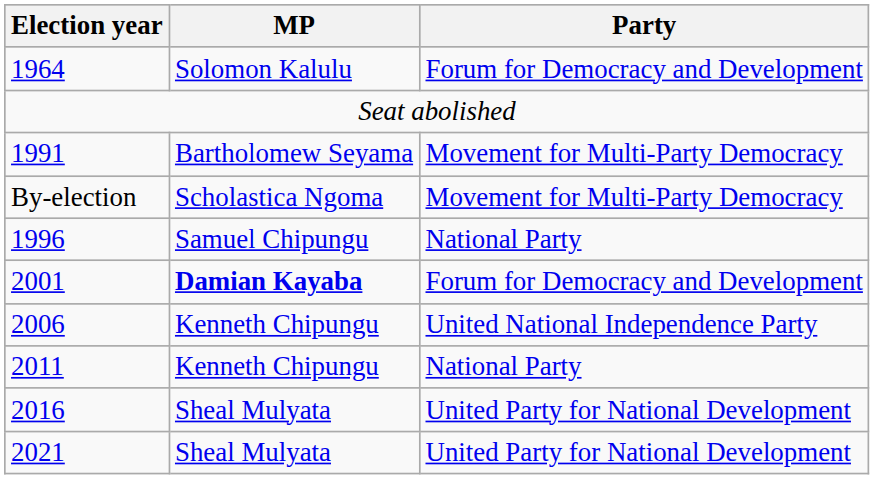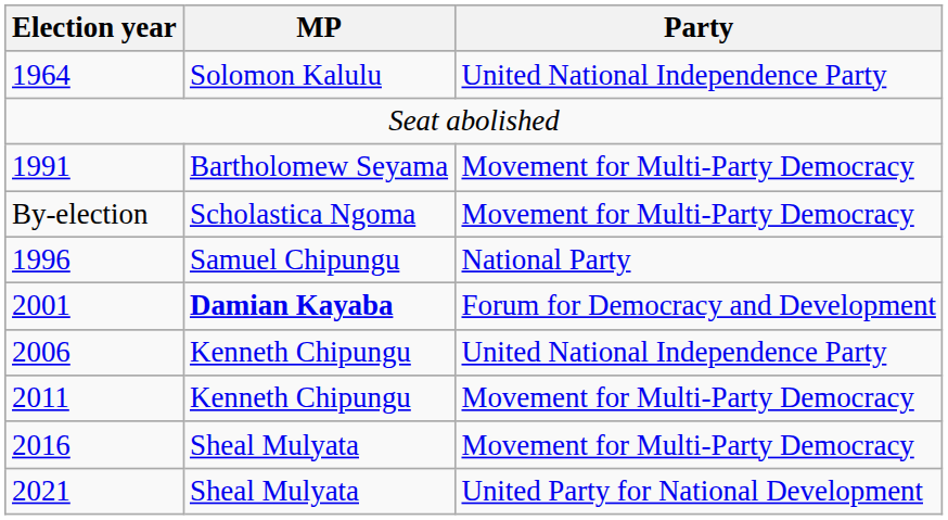 <table class=wikitable>
 <tr>
 <th>Election year</th>
 <th>MP</th>
 <th>Party</th>
 </tr>
 <tr>
 <td><a href='#'>1964</a></td>
 <td><a href='#'>Solomon Kalulu</a></td>
-<td><a href='#'>Forum for Democracy and Development</a></td>
+<td><a href='#'>United National Independence Party</a></td>
 </tr>
 <tr>
 <td colspan=3 align=center><em>Seat abolished</em></td>
 </tr>
 <tr>
 <td><a href='#'>1991</a></td>
 <td><a href='#'>Bartholomew Seyama</a></td>
 <td><a href='#'>Movement for Multi-Party Democracy</a></td>
 </tr>
 <tr>
 <td>By-election</td>
 <td><a href='#'>Scholastica Ngoma</a></td>
 <td><a href='#'>Movement for Multi-Party Democracy</a></td>
 </tr>
 <tr>
 <td><a href='#'>1996</a></td>
 <td><a href='#'>Samuel Chipungu</a></td>
 <td><a href='#'>National Party</a></td>
 </tr>
 <tr>
 <td><a href='#'>2001</a></td>
 <td><strong><a href='#'>Damian Kayaba</a></strong></td>
 <td><a href='#'>Forum for Democracy and Development</a></td>
 </tr>
 <tr>
 <td><a href='#'>2006</a></td>
 <td><a href='#'>Kenneth Chipungu</a></td>
 <td><a href='#'>United National Independence Party</a></td>
 </tr>
 <tr>
 <td><a href='#'>2011</a></td>
 <td><a href='#'>Kenneth Chipungu</a></td>
-<td><a href='#'>National Party</a></td>
+<td><a href='#'>Movement for Multi-Party Democracy</a></td>
 </tr>
 <tr>
 <td><a href='#'>2016</a></td>
 <td><a href='#'>Sheal Mulyata</a></td>
-<td><a href='#'>United Party for National Development</a></td>
+<td><a href='#'>Movement for Multi-Party Democracy</a></td>
 </tr>
 <tr>
 <td><a href='#'>2021</a></td>
 <td><a href='#'>Sheal Mulyata</a></td>
 <td><a href='#'>United Party for National Development</a></td>
 </tr>
 </table>
